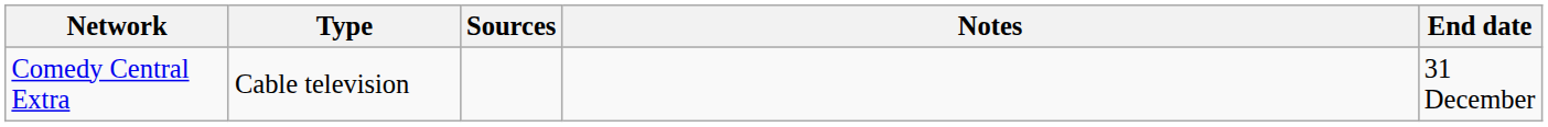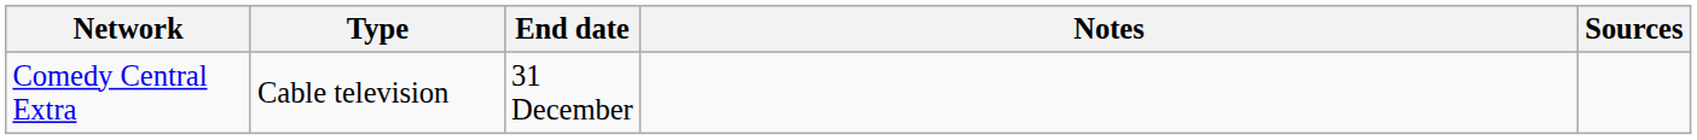 <table class="wikitable">
 <tr>
 <th style="text-align:center; width:125px">Network</th>
 <th style="text-align:center; width:130px">Type</th>
+<th style="text-align:center; width:60px">End date</th>
+<th style="text-align:center; width:500px">Notes</th>
 <th style="text-align:center; width:30px">Sources</th>
-<th style="text-align:center; width:500px">Notes</th>
-<th style="text-align:center; width:60px">End date</th>
 </tr>
 <tr>
 <td><a href='#'>Comedy Central Extra</a></td>
 <td>Cable television</td>
+<td>31 December</td>
 <td></td>
 <td></td>
-<td>31 December</td>
 </tr>
 </table>
